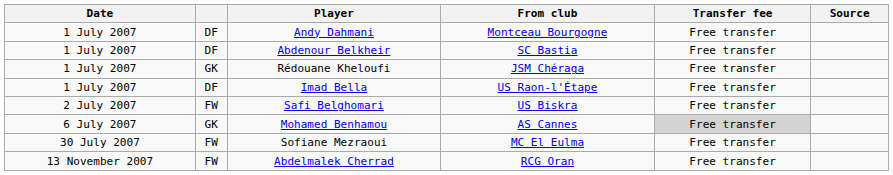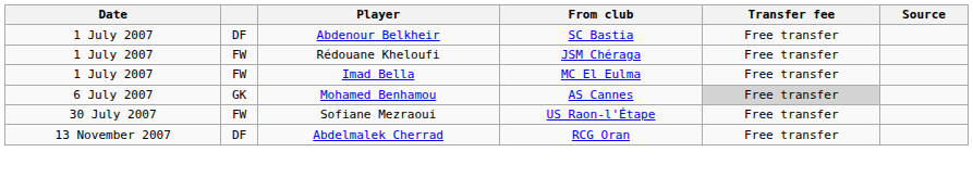 <table class="wikitable sortable" style="width:70%; text-align:center; font-size:85%; text-align:centre;">
 <tr>
 <th>Date</th>
 <th></th>
 <th>Player</th>
 <th>From club</th>
 <th>Transfer fee</th>
 <th>Source</th>
 </tr>
 <tr>
 <td>1 July 2007</td>
 <td>DF</td>
-<td> <a href='#'>Andy Dahmani</a></td>
-<td> <a href='#'>Montceau Bourgogne</a></td>
-<td>Free transfer</td>
-<td></td>
-</tr>
-<tr>
-<td>1 July 2007</td>
-<td>DF</td>
 <td> <a href='#'>Abdenour Belkheir</a></td>
 <td> <a href='#'>SC Bastia</a></td>
 <td>Free transfer</td>
 <td></td>
 </tr>
 <tr>
 <td>1 July 2007</td>
-<td>GK</td>
+<td>FW</td>
 <td> Rédouane Kheloufi</td>
 <td><a href='#'>JSM Chéraga</a></td>
 <td>Free transfer</td>
 <td></td>
 </tr>
 <tr>
 <td>1 July 2007</td>
-<td>DF</td>
+<td>FW</td>
 <td> <a href='#'>Imad Bella</a></td>
-<td> <a href='#'>US Raon-l'Étape</a></td>
-<td>Free transfer</td>
-<td></td>
-</tr>
-<tr>
-<td>2 July 2007</td>
-<td>FW</td>
-<td> <a href='#'>Safi Belghomari</a></td>
-<td><a href='#'>US Biskra</a></td>
+<td><a href='#'>MC El Eulma</a></td>
 <td>Free transfer</td>
 <td></td>
 </tr>
 <tr>
 <td>6 July 2007</td>
 <td>GK</td>
 <td> <a href='#'>Mohamed Benhamou</a></td>
 <td> <a href='#'>AS Cannes</a></td>
 <td style="background: lightgrey;">Free transfer</td>
 <td></td>
 </tr>
 <tr>
 <td>30 July 2007</td>
 <td>FW</td>
 <td> Sofiane Mezraoui</td>
-<td><a href='#'>MC El Eulma</a></td>
+<td> <a href='#'>US Raon-l'Étape</a></td>
 <td>Free transfer</td>
 <td></td>
 </tr>
 <tr>
 <td>13 November 2007</td>
-<td>FW</td>
+<td>DF</td>
 <td> <a href='#'>Abdelmalek Cherrad</a></td>
 <td><a href='#'>RCG Oran</a></td>
 <td>Free transfer</td>
 <td></td>
 </tr>
 <tr>
 </tr>
 </table>
